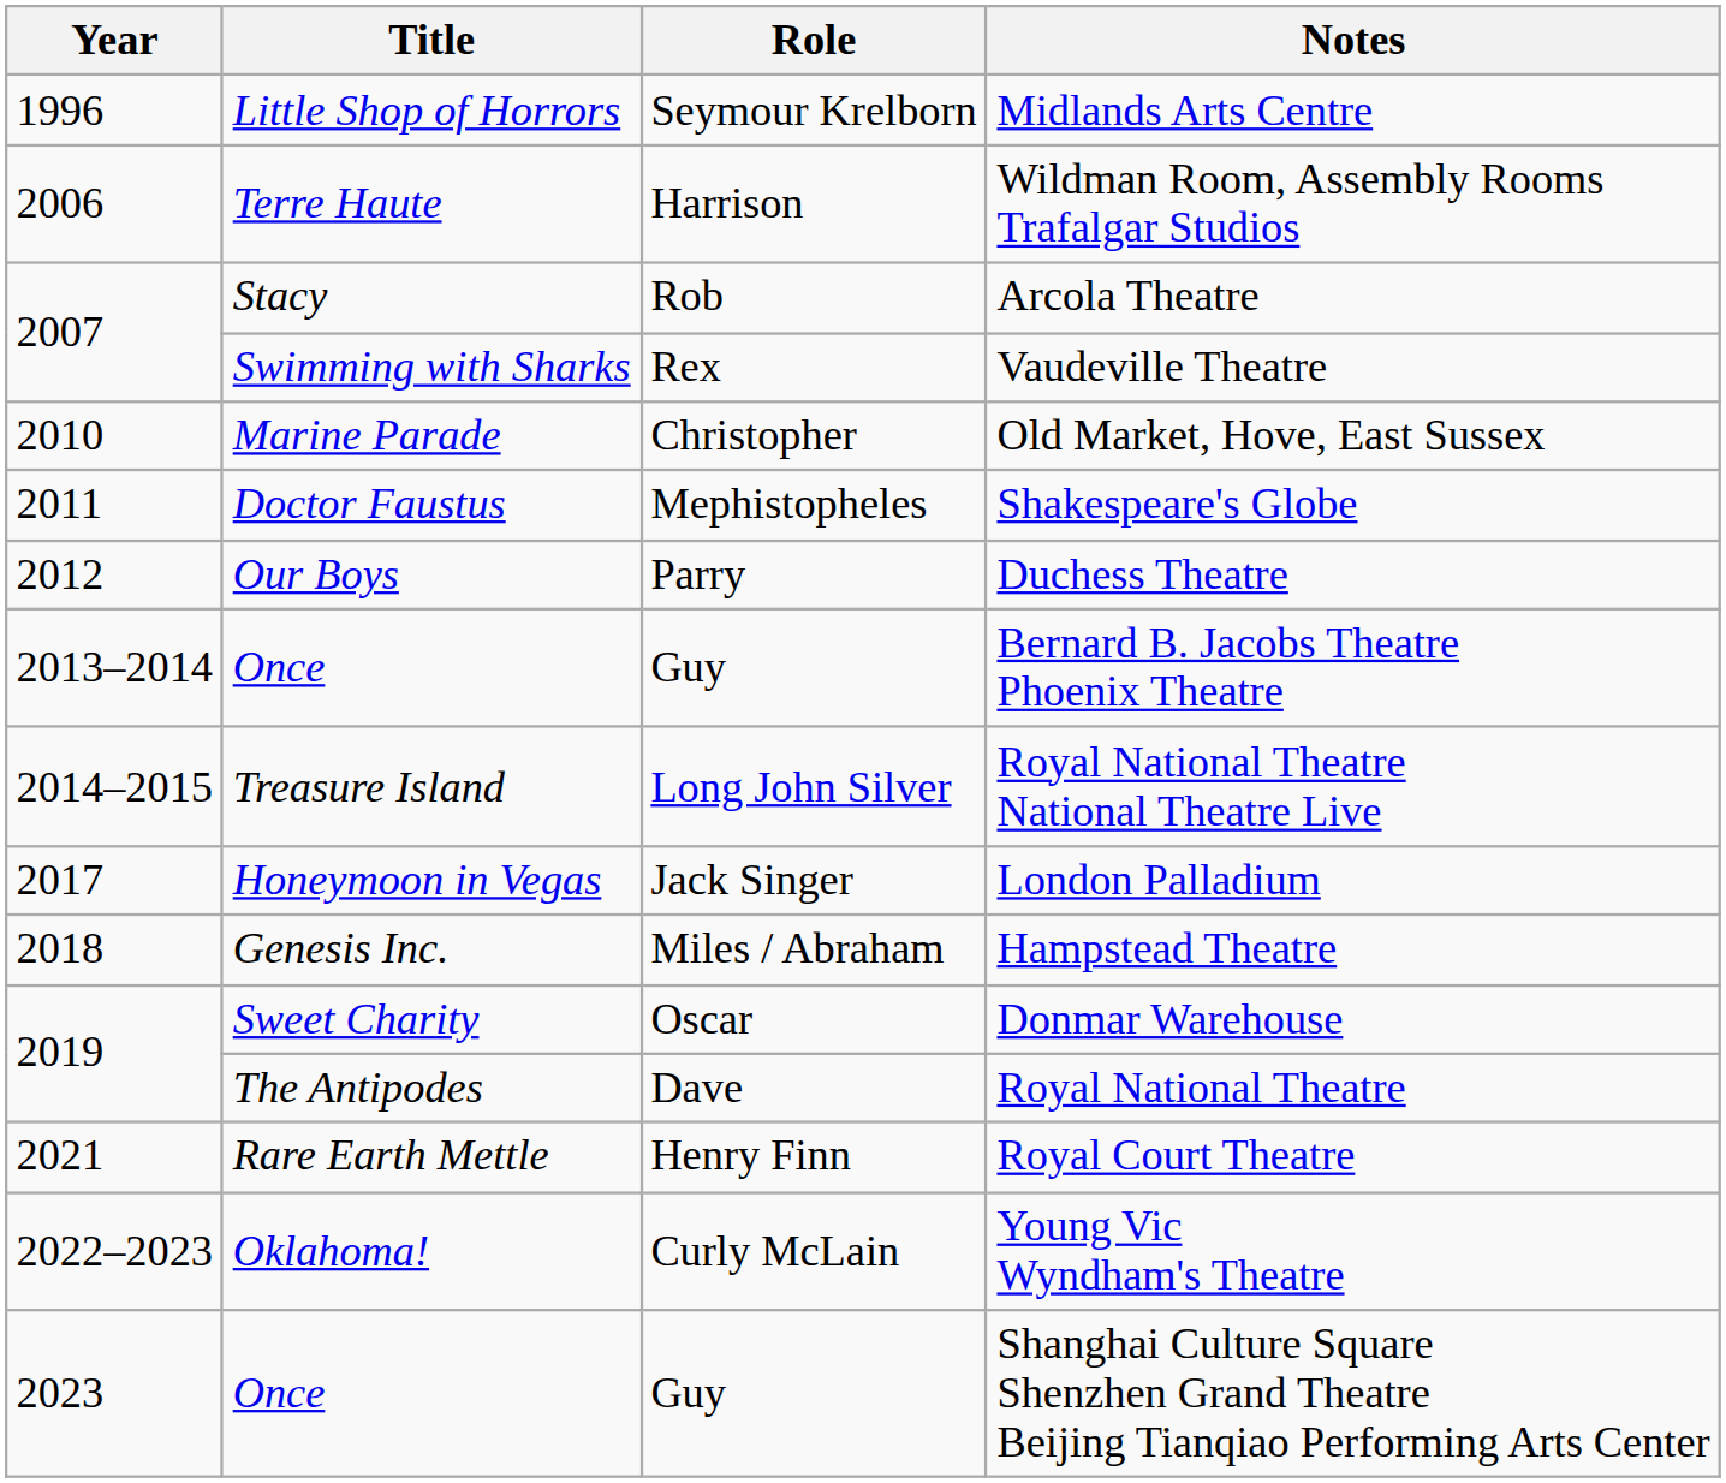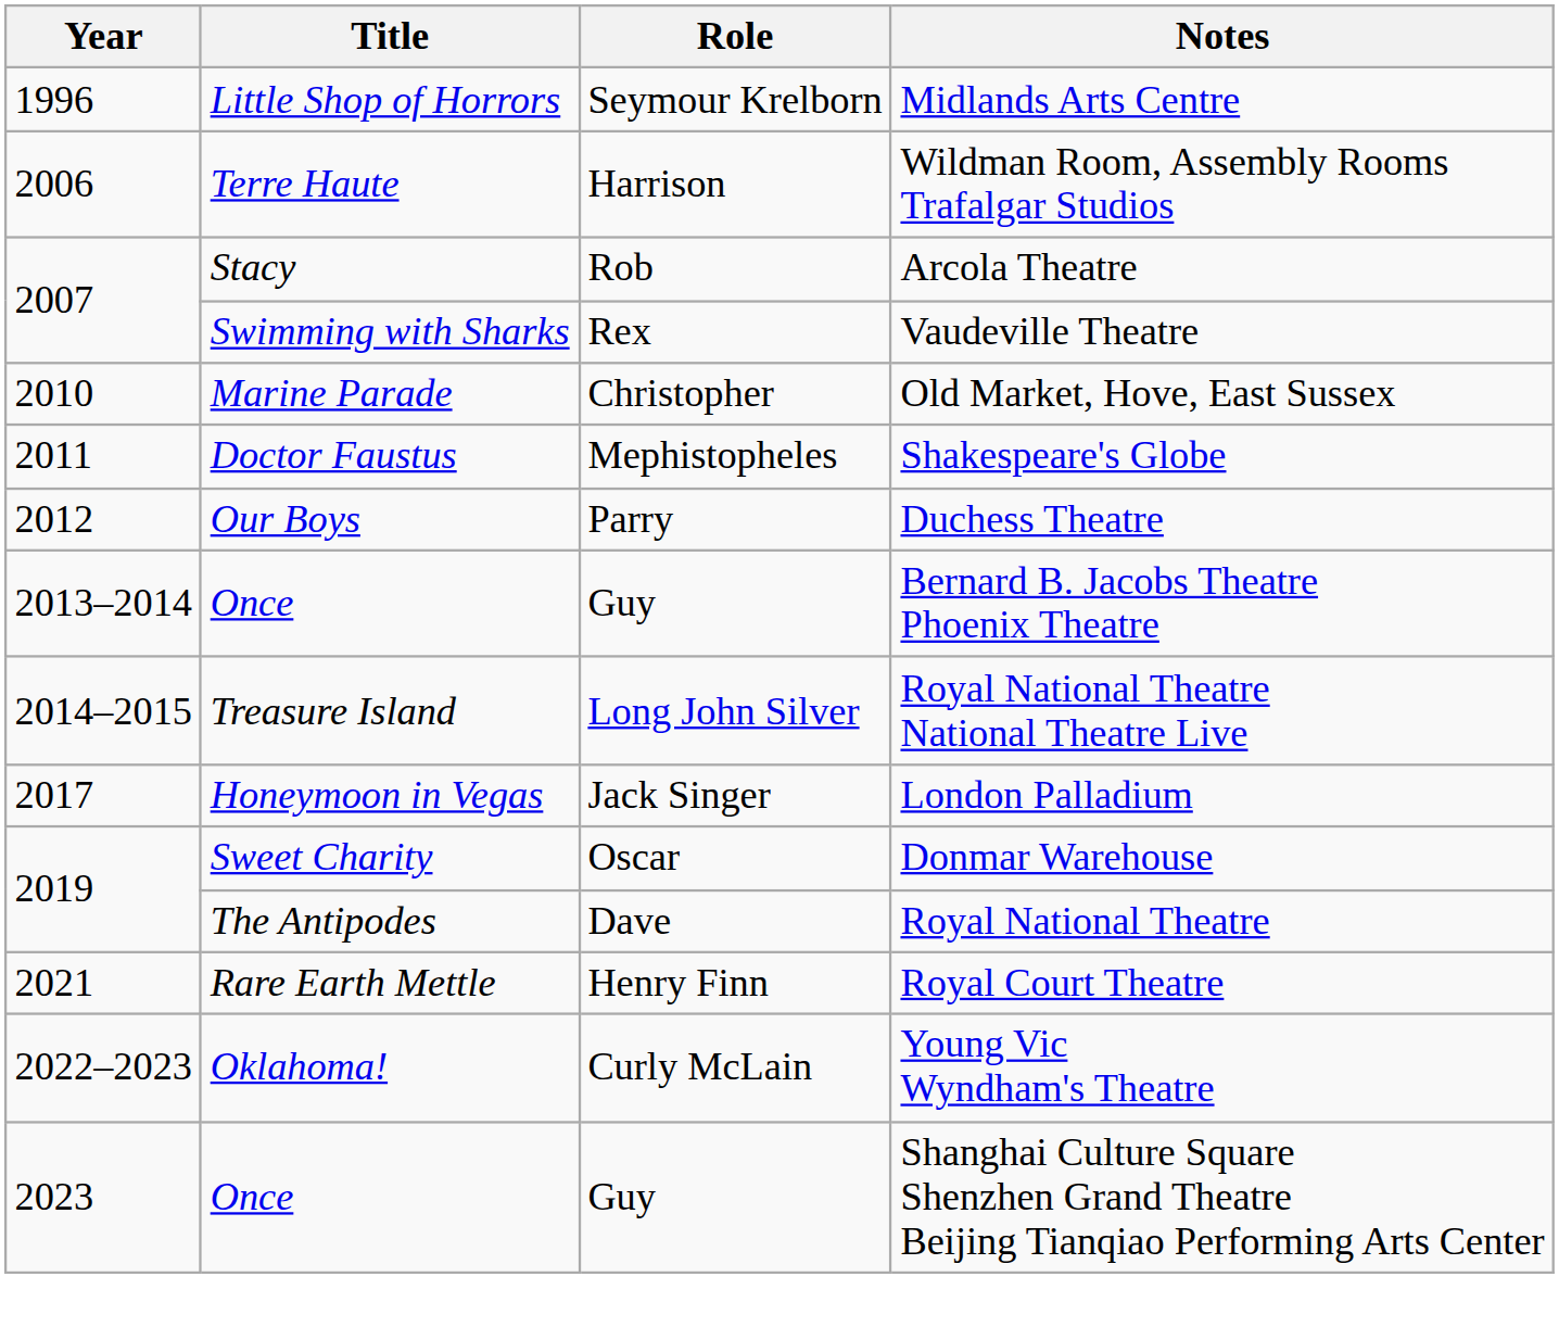 <table class="wikitable sortable">
 <tr>
 <th>Year</th>
 <th>Title</th>
 <th>Role</th>
 <th class="unsortable">Notes</th>
 </tr>
 <tr>
 <td>1996</td>
 <td><em><a href='#'>Little Shop of Horrors</a></em></td>
 <td>Seymour Krelborn</td>
 <td><a href='#'>Midlands Arts Centre</a></td>
 </tr>
 <tr>
 <td>2006</td>
 <td><em><a href='#'>Terre Haute</a></em></td>
 <td>Harrison</td>
 <td>Wildman Room, Assembly Rooms<br><a href='#'>Trafalgar Studios</a></td>
 </tr>
 <tr>
 <td rowspan=2>2007</td>
 <td><em>Stacy</em></td>
 <td>Rob</td>
 <td>Arcola Theatre</td>
 </tr>
 <tr>
 <td><em><a href='#'>Swimming with Sharks</a></em></td>
 <td>Rex</td>
 <td>Vaudeville Theatre</td>
 </tr>
 <tr>
 <td>2010</td>
 <td><em><a href='#'>Marine Parade</a></em></td>
 <td>Christopher</td>
 <td>Old Market, Hove, East Sussex</td>
 </tr>
 <tr>
 <td>2011</td>
 <td><em><a href='#'>Doctor Faustus</a></em></td>
 <td>Mephistopheles</td>
 <td><a href='#'>Shakespeare's Globe</a></td>
 </tr>
 <tr>
 <td>2012</td>
 <td><em><a href='#'>Our Boys</a></em></td>
 <td>Parry</td>
 <td><a href='#'>Duchess Theatre</a></td>
 </tr>
 <tr>
 <td>2013–2014</td>
 <td><em><a href='#'>Once</a></em></td>
 <td>Guy</td>
 <td><a href='#'>Bernard B. Jacobs Theatre</a><br><a href='#'>Phoenix Theatre</a></td>
 </tr>
 <tr>
 <td>2014–2015</td>
 <td><em>Treasure Island</em></td>
 <td><a href='#'>Long John Silver</a></td>
 <td><a href='#'>Royal National Theatre</a><br><a href='#'>National Theatre Live</a></td>
 </tr>
 <tr>
 <td>2017</td>
 <td><em><a href='#'>Honeymoon in Vegas</a></em></td>
 <td>Jack Singer</td>
 <td><a href='#'>London Palladium</a></td>
 </tr>
 <tr>
-<td>2018</td>
-<td><em>Genesis Inc.</em></td>
-<td>Miles / Abraham</td>
-<td><a href='#'>Hampstead Theatre</a></td>
-</tr>
-<tr>
 <td rowspan="2">2019</td>
 <td><em><a href='#'>Sweet Charity</a></em></td>
 <td>Oscar</td>
 <td><a href='#'>Donmar Warehouse</a></td>
 </tr>
 <tr>
 <td><em>The Antipodes</em></td>
 <td>Dave</td>
 <td><a href='#'>Royal National Theatre</a></td>
 </tr>
 <tr>
 <td>2021</td>
 <td><em>Rare Earth Mettle</em></td>
 <td>Henry Finn</td>
 <td><a href='#'>Royal Court Theatre</a></td>
 </tr>
 <tr>
 <td>2022–2023</td>
 <td><em><a href='#'>Oklahoma!</a></em></td>
 <td>Curly McLain</td>
 <td><a href='#'>Young Vic</a><br><a href='#'>Wyndham's Theatre</a></td>
 </tr>
 <tr>
 <td>2023</td>
 <td><em><a href='#'>Once</a></em></td>
 <td>Guy</td>
 <td>Shanghai Culture Square <br>Shenzhen Grand Theatre <br>Beijing Tianqiao Performing Arts Center</td>
 </tr>
 </table>
